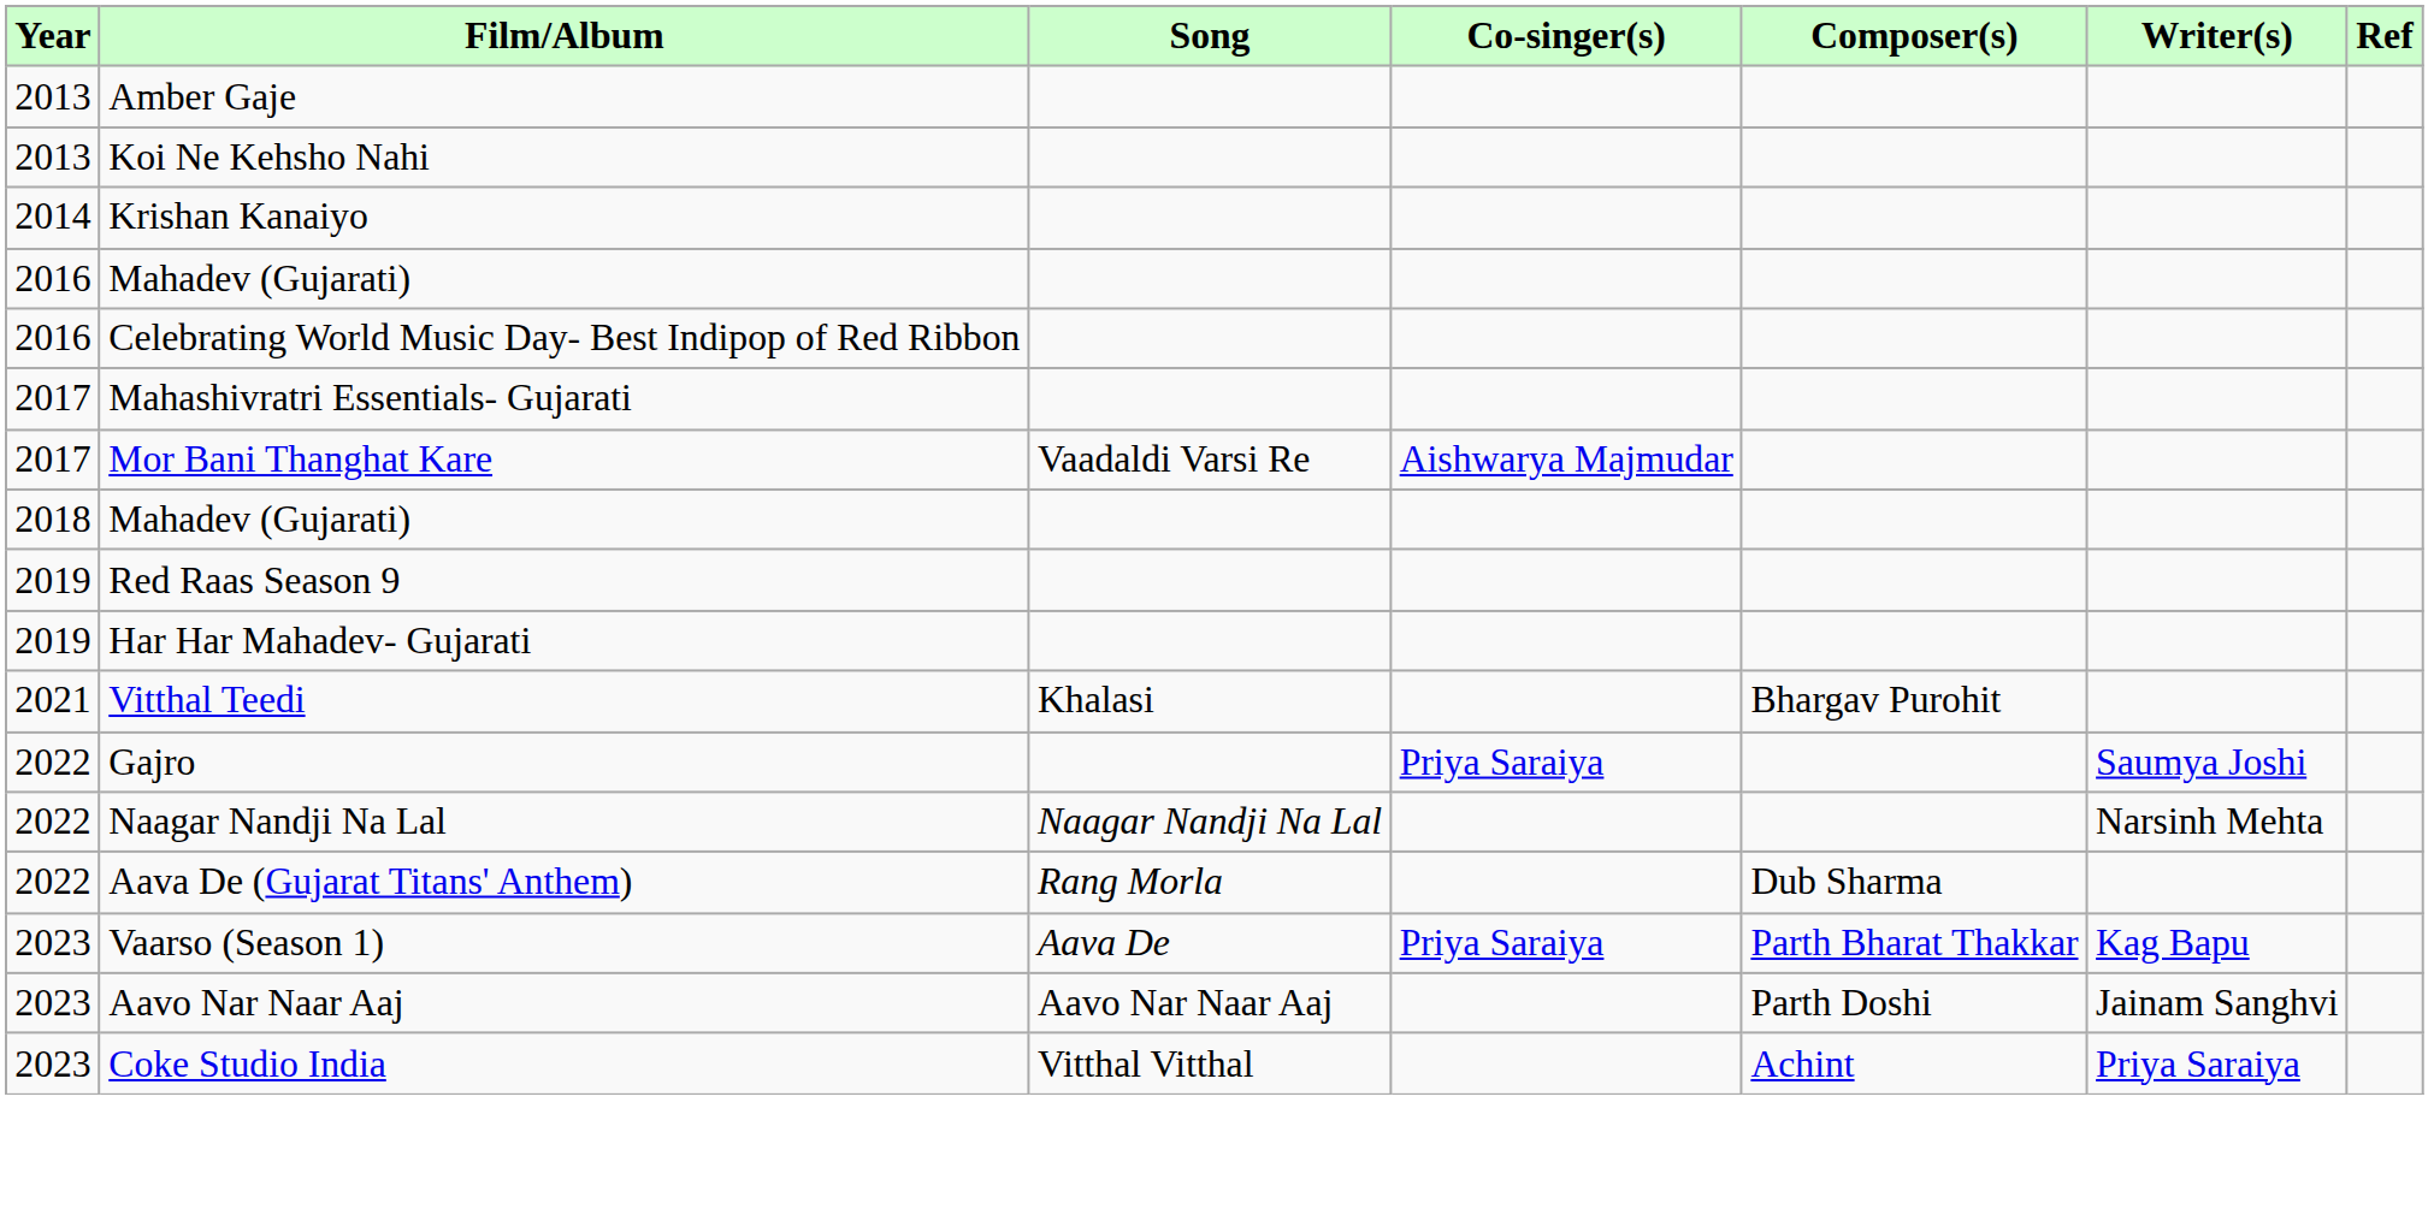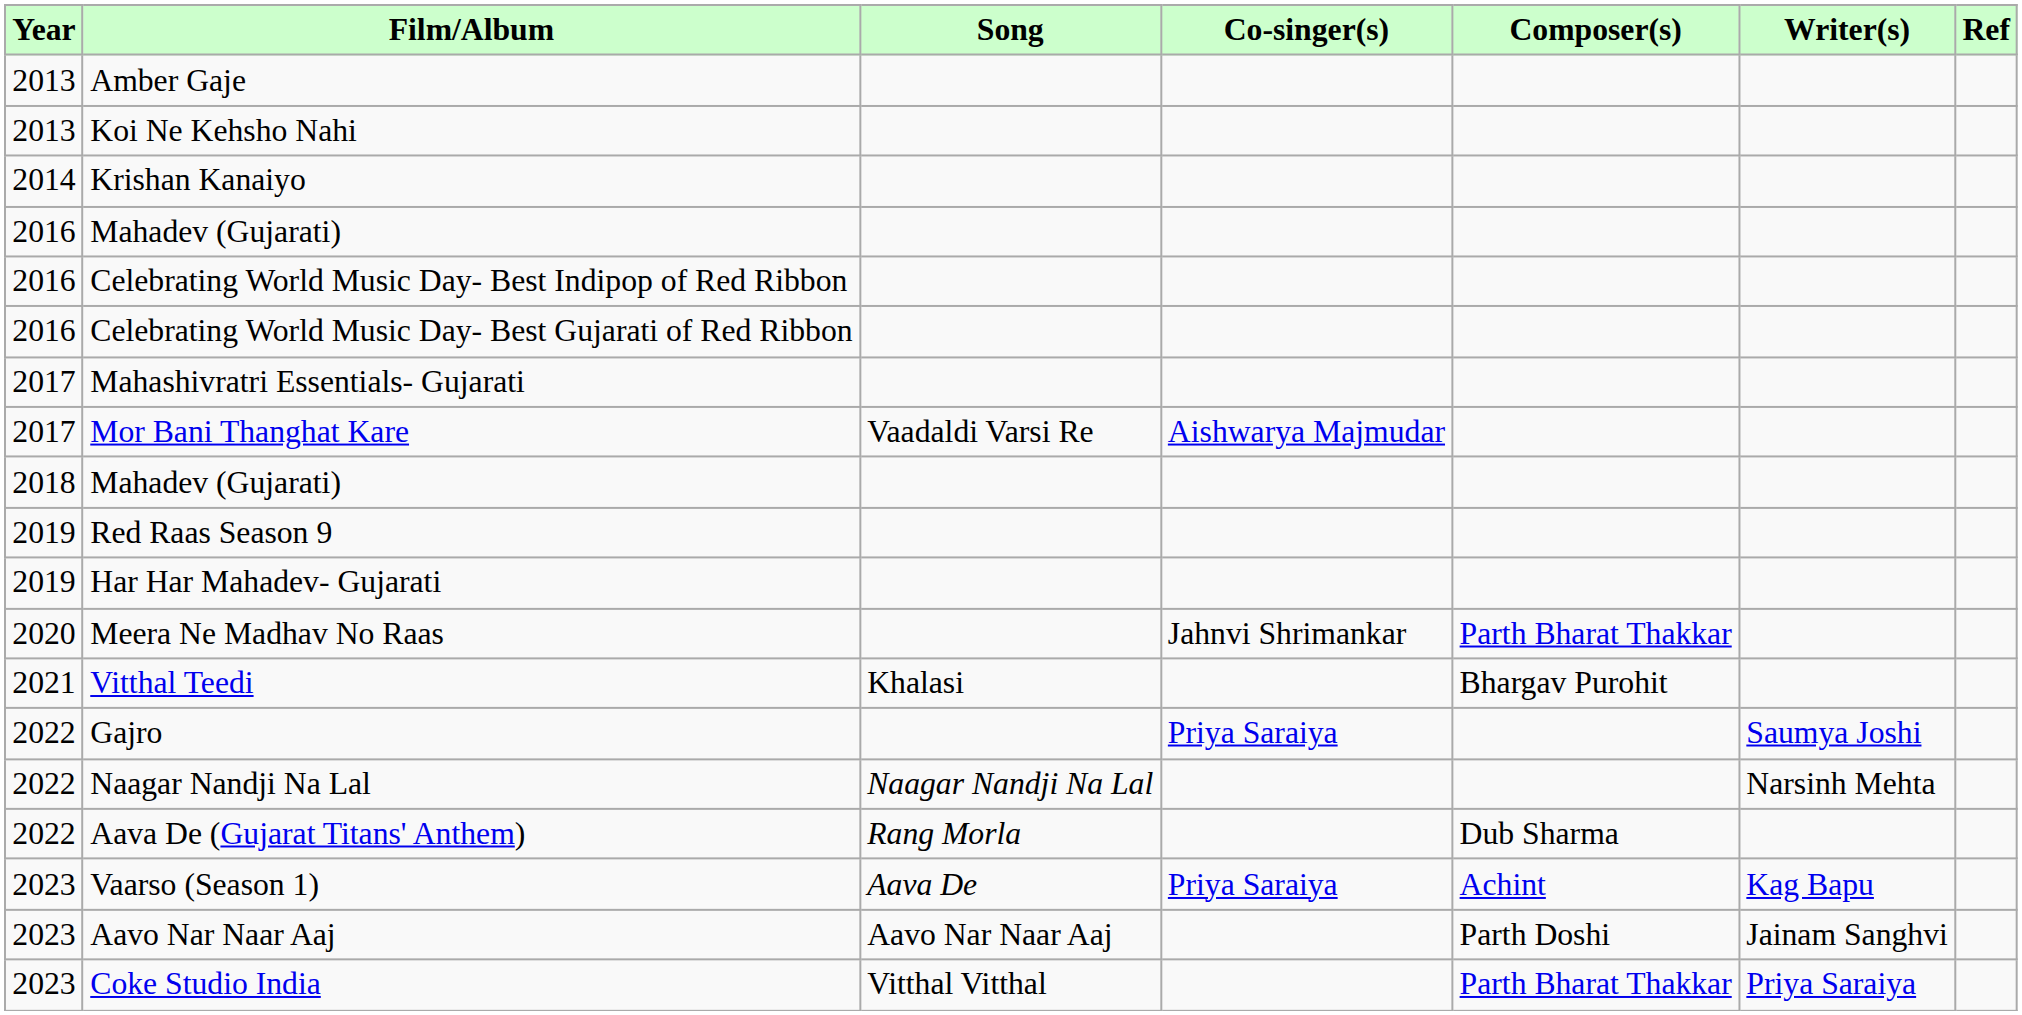 <table class="wikitable sortable">
 <tr>
 <th style="background:#cfc; text-align:center;"><strong>Year</strong></th>
 <th style="background:#cfc; text-align:center;"><strong>Film/Album</strong></th>
 <th style="background:#cfc; text-align:center;"><strong>Song</strong></th>
 <th style="background:#cfc; text-align:center;"><strong>Co-singer(s)</strong></th>
 <th style="background:#cfc; text-align:center;"><strong>Composer(s)</strong></th>
 <th style="background:#cfc; text-align:center;"><strong>Writer(s)</strong></th>
 <th style="background:#cfc; text-align:center;"><strong>Ref</strong></th>
 </tr>
 <tr>
 <td>2013</td>
 <td>Amber Gaje</td>
 <td></td>
 <td></td>
 <td></td>
 <td></td>
 <td></td>
 </tr>
 <tr>
 <td>2013</td>
 <td>Koi Ne Kehsho Nahi</td>
 <td></td>
 <td></td>
 <td></td>
 <td></td>
 <td></td>
 </tr>
 <tr>
 <td>2014</td>
 <td>Krishan Kanaiyo</td>
 <td></td>
 <td></td>
 <td></td>
 <td></td>
 <td></td>
 </tr>
 <tr>
 <td>2016</td>
 <td>Mahadev (Gujarati)</td>
 <td></td>
 <td></td>
 <td></td>
 <td></td>
 <td></td>
 </tr>
 <tr>
 <td>2016</td>
 <td>Celebrating World Music Day- Best Indipop of Red Ribbon</td>
 <td></td>
 <td></td>
 <td></td>
 <td></td>
 <td></td>
 </tr>
 <tr>
+<td>2016</td>
+<td>Celebrating World Music Day- Best Gujarati of Red Ribbon</td>
+<td></td>
+<td></td>
+<td></td>
+<td></td>
+<td></td>
+</tr>
+<tr>
 <td>2017</td>
 <td>Mahashivratri Essentials- Gujarati</td>
 <td></td>
 <td></td>
 <td></td>
 <td></td>
 <td></td>
 </tr>
 <tr>
 <td>2017</td>
 <td><a href='#'>Mor Bani Thanghat Kare</a></td>
 <td>Vaadaldi Varsi Re</td>
 <td><a href='#'>Aishwarya Majmudar</a></td>
 <td></td>
 <td></td>
 <td></td>
 </tr>
 <tr>
 <td>2018</td>
 <td>Mahadev (Gujarati)</td>
 <td></td>
 <td></td>
 <td></td>
 <td></td>
 <td></td>
 </tr>
 <tr>
 <td>2019</td>
 <td>Red Raas Season 9</td>
 <td></td>
 <td></td>
 <td></td>
 <td></td>
 <td></td>
 </tr>
 <tr>
 <td>2019</td>
 <td>Har Har Mahadev- Gujarati</td>
 <td></td>
 <td></td>
 <td></td>
 <td></td>
 <td></td>
 </tr>
 <tr>
+<td>2020</td>
+<td>Meera Ne Madhav No Raas</td>
+<td></td>
+<td>Jahnvi Shrimankar</td>
+<td><a href='#'>Parth Bharat Thakkar</a></td>
+<td></td>
+<td></td>
+</tr>
+<tr>
 <td>2021</td>
 <td><a href='#'>Vitthal Teedi</a></td>
 <td>Khalasi</td>
 <td></td>
 <td>Bhargav Purohit</td>
 <td></td>
 <td></td>
 </tr>
 <tr>
 <td>2022</td>
 <td>Gajro</td>
 <td></td>
 <td><a href='#'>Priya Saraiya</a></td>
 <td></td>
 <td><a href='#'>Saumya Joshi</a></td>
 <td></td>
 </tr>
 <tr>
 <td>2022</td>
 <td>Naagar Nandji Na Lal</td>
 <td><em>Naagar Nandji Na Lal</em></td>
 <td></td>
 <td></td>
 <td>Narsinh Mehta</td>
 <td></td>
 </tr>
 <tr>
 <td>2022</td>
 <td>Aava De (<a href='#'>Gujarat Titans' Anthem</a>)</td>
 <td><em>Rang Morla</em></td>
 <td></td>
 <td>Dub Sharma</td>
 <td></td>
 <td></td>
 </tr>
 <tr>
 <td>2023</td>
 <td>Vaarso (Season 1)</td>
 <td><em>Aava De</em></td>
 <td><a href='#'>Priya Saraiya</a></td>
-<td><a href='#'>Parth Bharat Thakkar</a></td>
+<td><a href='#'>Achint</a></td>
 <td><a href='#'>Kag Bapu</a></td>
 <td></td>
 </tr>
 <tr>
 <td>2023</td>
 <td>Aavo Nar Naar Aaj</td>
 <td>Aavo Nar Naar Aaj</td>
 <td></td>
 <td>Parth Doshi</td>
 <td>Jainam Sanghvi</td>
 <td></td>
 </tr>
 <tr>
 <td>2023</td>
 <td><a href='#'>Coke Studio India</a></td>
 <td>Vitthal Vitthal</td>
 <td></td>
-<td><a href='#'>Achint</a></td>
+<td><a href='#'>Parth Bharat Thakkar</a></td>
 <td><a href='#'>Priya Saraiya</a></td>
 <td></td>
 </tr>
 </table>
